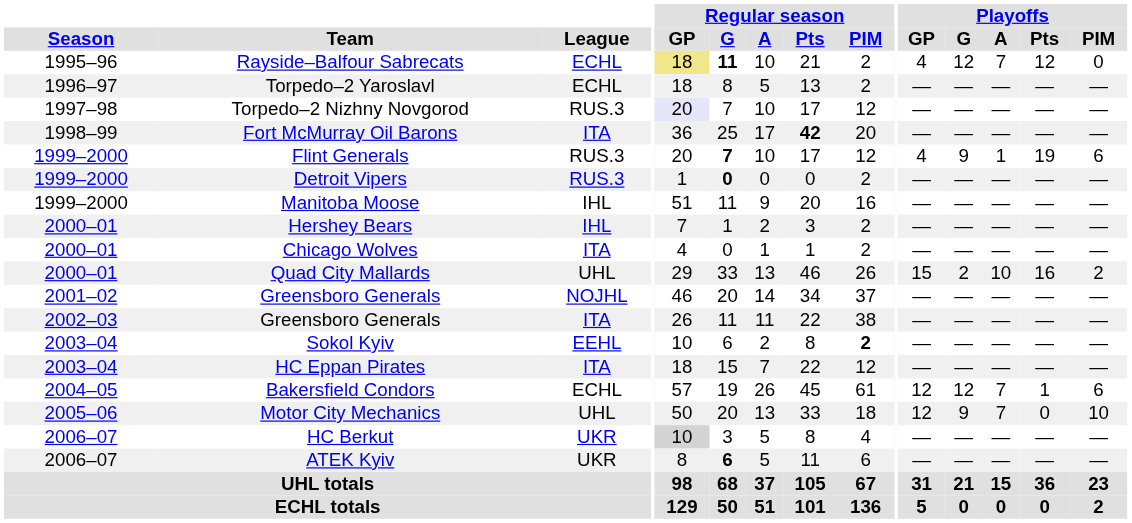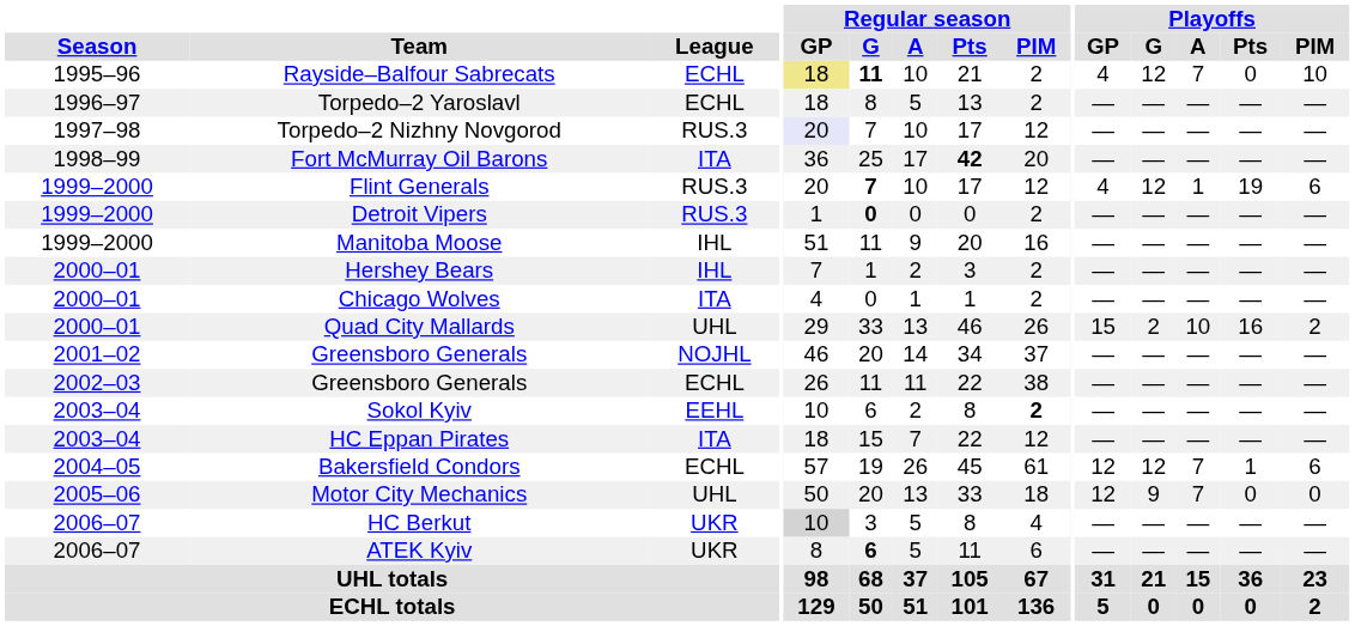 <table border="0" cellpadding="1" cellspacing="0" style="text-align:center; width:60em">
 <tr bgcolor="#e0e0e0">
 <th colspan="3" bgcolor="#ffffff"></th>
 <th rowspan="99" bgcolor="#ffffff"></th>
 <th colspan="5"><a href='#'>Regular season</a></th>
 <th rowspan="99" bgcolor="#ffffff"></th>
 <th colspan="5"><a href='#'>Playoffs</a></th>
 </tr>
 <tr bgcolor="#e0e0e0">
 <th><a href='#'>Season</a></th>
 <th>Team</th>
 <th>League</th>
 <th>GP</th>
 <th><a href='#'>G</a></th>
 <th><a href='#'>A</a></th>
 <th><a href='#'>Pts</a></th>
 <th><a href='#'>PIM</a></th>
 <th>GP</th>
 <th>G</th>
 <th>A</th>
 <th>Pts</th>
 <th>PIM</th>
 </tr>
 <tr>
 <td>1995–96</td>
 <td><a href='#'>Rayside–Balfour Sabrecats</a></td>
 <td><a href='#'>ECHL</a></td>
 <td style="background: khaki;">18</td>
 <td><strong>11</strong></td>
 <td>10</td>
 <td>21</td>
 <td>2</td>
 <td>4</td>
 <td>12</td>
 <td>7</td>
-<td>12</td>
 <td>0</td>
+<td>10</td>
 </tr>
 <tr bgcolor="#f0f0f0">
 <td>1996–97</td>
 <td>Torpedo–2 Yaroslavl</td>
 <td>ECHL</td>
 <td>18</td>
 <td>8</td>
 <td>5</td>
 <td>13</td>
 <td>2</td>
 <td>—</td>
 <td>—</td>
 <td>—</td>
 <td>—</td>
 <td>—</td>
 </tr>
 <tr>
 <td>1997–98</td>
 <td>Torpedo–2 Nizhny Novgorod</td>
 <td>RUS.3</td>
 <td style="background: lavender;">20</td>
 <td>7</td>
 <td>10</td>
 <td>17</td>
 <td>12</td>
 <td>—</td>
 <td>—</td>
 <td>—</td>
 <td>—</td>
 <td>—</td>
 </tr>
 <tr bgcolor="#f0f0f0">
 <td>1998–99</td>
 <td><a href='#'>Fort McMurray Oil Barons</a></td>
 <td><a href='#'>ITA</a></td>
 <td>36</td>
 <td>25</td>
 <td>17</td>
 <td><strong>42</strong></td>
 <td>20</td>
 <td>—</td>
 <td>—</td>
 <td>—</td>
 <td>—</td>
 <td>—</td>
 </tr>
 <tr>
 <td><a href='#'>1999–2000</a></td>
 <td><a href='#'>Flint Generals</a></td>
 <td>RUS.3</td>
 <td>20</td>
 <td><strong>7</strong></td>
 <td>10</td>
 <td>17</td>
 <td>12</td>
 <td>4</td>
-<td>9</td>
+<td>12</td>
 <td>1</td>
 <td>19</td>
 <td>6</td>
 </tr>
 <tr bgcolor="#f0f0f0">
 <td><a href='#'>1999–2000</a></td>
 <td><a href='#'>Detroit Vipers</a></td>
 <td><a href='#'>RUS.3</a></td>
 <td>1</td>
 <td><strong>0</strong></td>
 <td>0</td>
 <td>0</td>
 <td>2</td>
 <td>—</td>
 <td>—</td>
 <td>—</td>
 <td>—</td>
 <td>—</td>
 </tr>
 <tr>
 <td>1999–2000</td>
 <td><a href='#'>Manitoba Moose</a></td>
 <td>IHL</td>
 <td>51</td>
 <td>11</td>
 <td>9</td>
 <td>20</td>
 <td>16</td>
 <td>—</td>
 <td>—</td>
 <td>—</td>
 <td>—</td>
 <td>—</td>
 </tr>
 <tr bgcolor="#f0f0f0">
 <td><a href='#'>2000–01</a></td>
 <td><a href='#'>Hershey Bears</a></td>
 <td><a href='#'>IHL</a></td>
 <td>7</td>
 <td>1</td>
 <td>2</td>
 <td>3</td>
 <td>2</td>
 <td>—</td>
 <td>—</td>
 <td>—</td>
 <td>—</td>
 <td>—</td>
 </tr>
 <tr>
 <td><a href='#'>2000–01</a></td>
 <td><a href='#'>Chicago Wolves</a></td>
 <td><a href='#'>ITA</a></td>
 <td>4</td>
 <td>0</td>
 <td>1</td>
 <td>1</td>
 <td>2</td>
 <td>—</td>
 <td>—</td>
 <td>—</td>
 <td>—</td>
 <td>—</td>
 </tr>
 <tr bgcolor="#f0f0f0">
 <td><a href='#'>2000–01</a></td>
 <td><a href='#'>Quad City Mallards</a></td>
 <td>UHL</td>
 <td>29</td>
 <td>33</td>
 <td>13</td>
 <td>46</td>
 <td>26</td>
 <td>15</td>
 <td>2</td>
 <td>10</td>
 <td>16</td>
 <td>2</td>
 </tr>
 <tr>
 <td><a href='#'>2001–02</a></td>
 <td><a href='#'>Greensboro Generals</a></td>
 <td><a href='#'>NOJHL</a></td>
 <td>46</td>
 <td>20</td>
 <td>14</td>
 <td>34</td>
 <td>37</td>
 <td>—</td>
 <td>—</td>
 <td>—</td>
 <td>—</td>
 <td>—</td>
 </tr>
 <tr bgcolor="#f0f0f0">
 <td><a href='#'>2002–03</a></td>
 <td>Greensboro Generals</td>
-<td><a href='#'>ITA</a></td>
+<td>ECHL</td>
 <td>26</td>
 <td>11</td>
 <td>11</td>
 <td>22</td>
 <td>38</td>
 <td>—</td>
 <td>—</td>
 <td>—</td>
 <td>—</td>
 <td>—</td>
 </tr>
 <tr>
 <td><a href='#'>2003–04</a></td>
 <td><a href='#'>Sokol Kyiv</a></td>
 <td><a href='#'>EEHL</a></td>
 <td>10</td>
 <td>6</td>
 <td>2</td>
 <td>8</td>
 <td><strong>2</strong></td>
 <td>—</td>
 <td>—</td>
 <td>—</td>
 <td>—</td>
 <td>—</td>
 </tr>
 <tr bgcolor="#f0f0f0">
 <td><a href='#'>2003–04</a></td>
 <td><a href='#'>HC Eppan Pirates</a></td>
 <td><a href='#'>ITA</a></td>
 <td>18</td>
 <td>15</td>
 <td>7</td>
 <td>22</td>
 <td>12</td>
 <td>—</td>
 <td>—</td>
 <td>—</td>
 <td>—</td>
 <td>—</td>
 </tr>
 <tr>
 <td><a href='#'>2004–05</a></td>
 <td><a href='#'>Bakersfield Condors</a></td>
 <td>ECHL</td>
 <td>57</td>
 <td>19</td>
 <td>26</td>
 <td>45</td>
 <td>61</td>
 <td>12</td>
 <td>12</td>
 <td>7</td>
 <td>1</td>
 <td>6</td>
 </tr>
 <tr bgcolor="#f0f0f0">
 <td><a href='#'>2005–06</a></td>
 <td><a href='#'>Motor City Mechanics</a></td>
 <td>UHL</td>
 <td>50</td>
 <td>20</td>
 <td>13</td>
 <td>33</td>
 <td>18</td>
 <td>12</td>
 <td>9</td>
 <td>7</td>
 <td>0</td>
-<td>10</td>
+<td>0</td>
 </tr>
 <tr>
 <td><a href='#'>2006–07</a></td>
 <td><a href='#'>HC Berkut</a></td>
 <td><a href='#'>UKR</a></td>
 <td style="background: lightgrey;">10</td>
 <td>3</td>
 <td>5</td>
 <td>8</td>
 <td>4</td>
 <td>—</td>
 <td>—</td>
 <td>—</td>
 <td>—</td>
 <td>—</td>
 </tr>
 <tr bgcolor="#f0f0f0">
 <td>2006–07</td>
 <td><a href='#'>ATEK Kyiv</a></td>
 <td>UKR</td>
 <td>8</td>
 <td><strong>6</strong></td>
 <td>5</td>
 <td>11</td>
 <td>6</td>
 <td>—</td>
 <td>—</td>
 <td>—</td>
 <td>—</td>
 <td>—</td>
 </tr>
 <tr bgcolor="#e0e0e0">
 <th colspan="3">UHL totals</th>
 <th>98</th>
 <th>68</th>
 <th>37</th>
 <th>105</th>
 <th>67</th>
 <th>31</th>
 <th>21</th>
 <th>15</th>
 <th>36</th>
 <th>23</th>
 </tr>
 <tr bgcolor="#e0e0e0">
 <th colspan="3">ECHL totals</th>
 <th>129</th>
 <th>50</th>
 <th>51</th>
 <th>101</th>
 <th>136</th>
 <th>5</th>
 <th>0</th>
 <th>0</th>
 <th>0</th>
 <th>2</th>
 </tr>
 </table>
